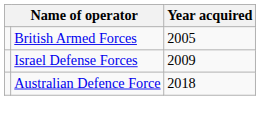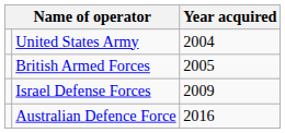 <table class="wikitable sortable">
 <tr>
 <th colspan="2">Name of operator</th>
 <th scope="col">Year acquired</th>
+</tr>
+<tr>
+<td></td>
+<td data-sort-value="United States"><a href='#'>United States Army</a></td>
+<td>2004</td>
 </tr>
 <tr>
 <td></td>
 <td data-sort-value="United Kingdom"><a href='#'>British Armed Forces</a></td>
 <td>2005</td>
 </tr>
 <tr>
 <td></td>
 <td data-sort-value="Israel"><a href='#'>Israel Defense Forces</a></td>
 <td>2009</td>
 </tr>
 <tr>
 <td></td>
 <td data-sort-value="Australia"><a href='#'>Australian Defence Force</a></td>
-<td>2018</td>
+<td>2016</td>
 </tr>
 </table>
